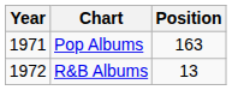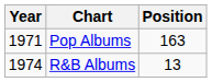 <table class="wikitable">
 <tr>
 <th>Year</th>
 <th>Chart</th>
 <th>Position</th>
 </tr>
 <tr>
 <td>1971</td>
 <td><a href='#'>Pop Albums</a></td>
 <td align="center">163</td>
 </tr>
 <tr>
-<td>1972</td>
+<td>1974</td>
 <td><a href='#'>R&B Albums</a></td>
 <td align="center">13</td>
 </tr>
 </table>
